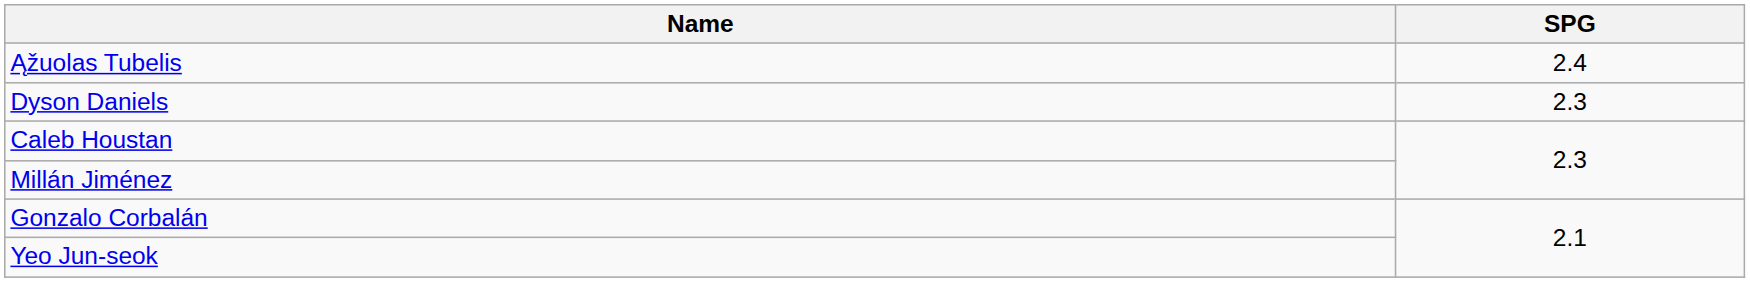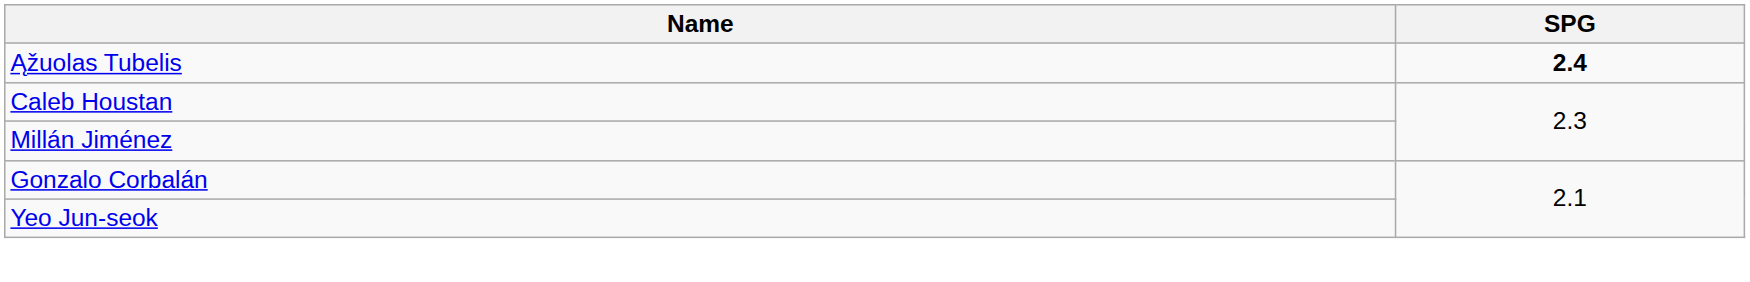 <table class=wikitable width="90%">
 <tr>
 <th width="80%">Name</th>
 <th width="20%">SPG</th>
 </tr>
 <tr>
 <td> <a href='#'>Ąžuolas Tubelis</a></td>
-<td align=center>2.4</td>
-</tr>
-<tr>
-<td> <a href='#'>Dyson Daniels</a></td>
-<td align=center>2.3</td>
+<td align=center><strong>2.4</strong></td>
 </tr>
 <tr>
 <td> <a href='#'>Caleb Houstan</a></td>
 <td align=center rowspan=2>2.3</td>
 </tr>
 <tr>
 <td> <a href='#'>Millán Jiménez</a></td>
 </tr>
 <tr>
 <td> <a href='#'>Gonzalo Corbalán</a></td>
 <td align=center rowspan=2>2.1</td>
 </tr>
 <tr>
 <td> <a href='#'>Yeo Jun-seok</a></td>
 </tr>
 </table>
